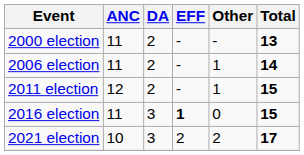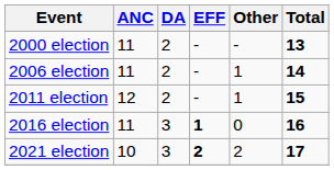 <table class="wikitable">
 <tr>
 <th>Event</th>
 <th><a href='#'>ANC</a></th>
 <th><a href='#'>DA</a></th>
 <th><a href='#'>EFF</a></th>
 <th>Other</th>
 <th>Total</th>
 </tr>
 <tr>
 <td><a href='#'>2000 election</a></td>
 <td>11</td>
 <td>2</td>
 <td>-</td>
 <td>-</td>
 <td><strong>13</strong></td>
 </tr>
 <tr>
 <td><a href='#'>2006 election</a></td>
 <td>11</td>
 <td>2</td>
 <td>-</td>
 <td>1</td>
 <td><strong>14</strong></td>
 </tr>
 <tr>
 <td><a href='#'>2011 election</a></td>
 <td>12</td>
 <td>2</td>
 <td>-</td>
 <td>1</td>
 <td><strong>15</strong></td>
 </tr>
 <tr>
 <td><a href='#'>2016 election</a></td>
 <td>11</td>
 <td>3</td>
 <td><strong>1</strong></td>
 <td>0</td>
-<td><strong>15</strong></td>
+<td><strong>16</strong></td>
 </tr>
 <tr>
 <td><a href='#'>2021 election</a></td>
 <td>10</td>
 <td>3</td>
-<td>2</td>
+<td><strong>2</strong></td>
 <td>2</td>
 <td><strong>17</strong></td>
 </tr>
 <tr>
 </tr>
 </table>
